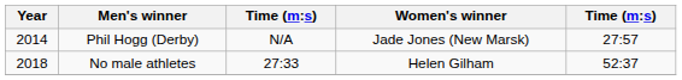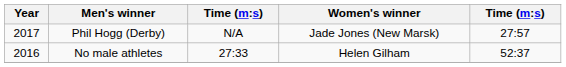 <table class="wikitable" style=" text-align:center; font-size:105%;" width="90%">
 <tr>
 <th>Year</th>
 <th>Men's winner</th>
 <th>Time (<a href='#'>m</a>:<a href='#'>s</a>)</th>
 <th>Women's winner</th>
 <th>Time (<a href='#'>m</a>:<a href='#'>s</a>)</th>
 </tr>
 <tr>
-<td>2014</td>
+<td>2017</td>
 <td>Phil Hogg (Derby)</td>
 <td>N/A</td>
 <td>Jade Jones (New Marsk)</td>
 <td>27:57</td>
 </tr>
 <tr>
-<td>2018</td>
+<td>2016</td>
 <td>No male athletes</td>
 <td>27:33</td>
 <td>Helen Gilham</td>
 <td>52:37</td>
 </tr>
 <tr>
 </tr>
 </table>
